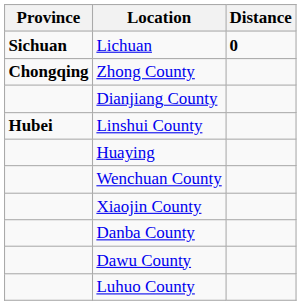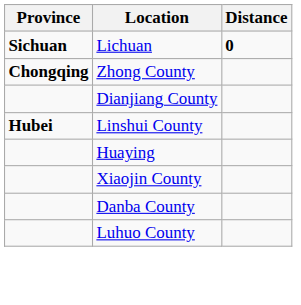 <table class="wikitable">
 <tr>
 <th>Province</th>
 <th>Location</th>
 <th>Distance</th>
 </tr>
 <tr>
 <td><strong>Sichuan</strong></td>
 <td><a href='#'>Lichuan</a></td>
 <td><strong>0</strong></td>
 </tr>
 <tr>
 <td><strong>Chongqing</strong></td>
 <td><a href='#'>Zhong County</a></td>
 <td></td>
 </tr>
 <tr>
 <td></td>
 <td><a href='#'>Dianjiang County</a></td>
 <td></td>
 </tr>
 <tr>
 <td><strong>Hubei</strong></td>
 <td><a href='#'>Linshui County</a></td>
 <td></td>
 </tr>
 <tr>
 <td></td>
 <td><a href='#'>Huaying</a></td>
 <td></td>
 </tr>
 <tr>
 <td></td>
-<td><a href='#'>Wenchuan County</a></td>
-<td></td>
-</tr>
-<tr>
-<td></td>
 <td><a href='#'>Xiaojin County</a></td>
 <td></td>
 </tr>
 <tr>
 <td></td>
 <td><a href='#'>Danba County</a></td>
 <td></td>
 </tr>
 <tr>
 <td></td>
-<td><a href='#'>Dawu County</a></td>
-<td></td>
-</tr>
-<tr>
-<td></td>
 <td><a href='#'>Luhuo County</a></td>
 <td></td>
 </tr>
 </table>
